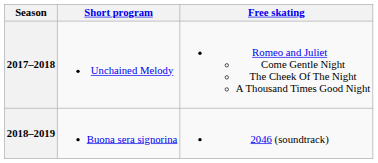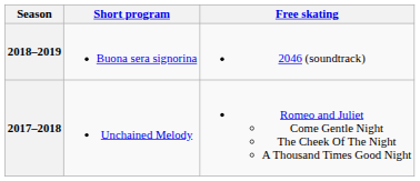 <table class=wikitable style=text-align:center>
 <tr>
 <th>Season</th>
 <th><a href='#'>Short program</a></th>
 <th><a href='#'>Free skating</a></th>
 </tr>
 <tr>
+<th>2018–2019</th>
+<td><br><ul><li><a href='#'>Buona sera signorina</a> <br></li></ul></td>
+<td><br><ul><li><a href='#'>2046</a> (soundtrack) <br></li></ul></td>
+</tr>
+<tr>
 <th>2017–2018 <br> </th>
 <td><br><ul><li><a href='#'>Unchained Melody</a> <br></li></ul></td>
 <td><br><ul><li><a href='#'>Romeo and Juliet</a> <br><ul><li>Come Gentle Night</li><li>The Cheek Of The Night</li><li>A Thousand Times Good Night</li></ul></li></ul></td>
 </tr>
-<tr>
-<th>2018–2019</th>
-<td><br><ul><li><a href='#'>Buona sera signorina</a> <br></li></ul></td>
-<td><br><ul><li><a href='#'>2046</a> (soundtrack) <br></li></ul></td>
-</tr>
 </table>
